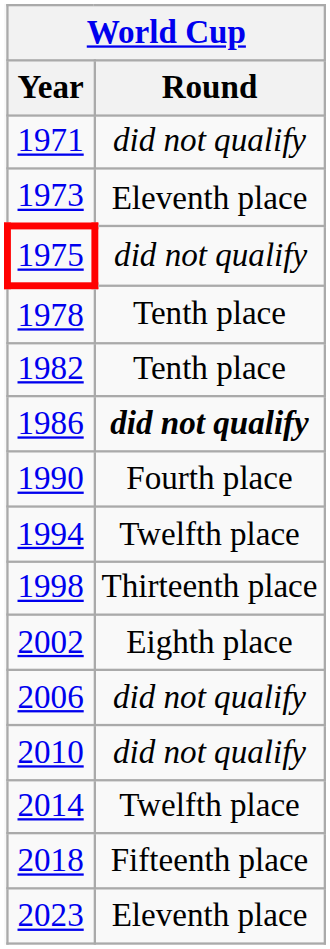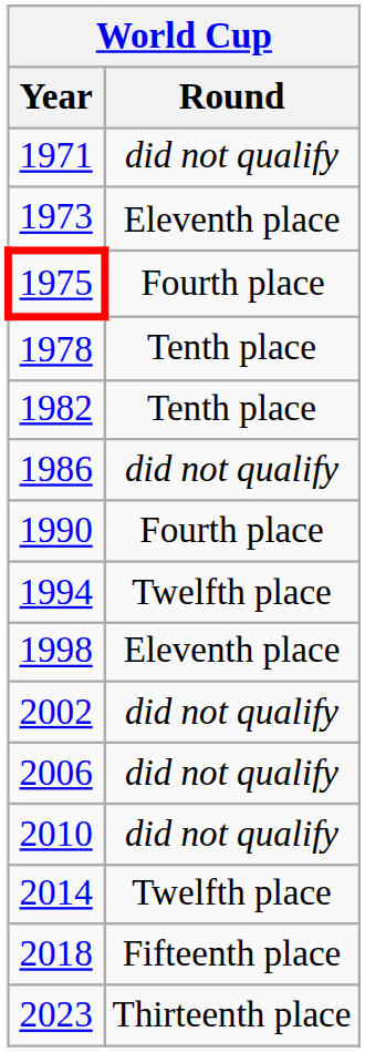 <table class="wikitable" style="text-align: center; font-size: 90%;">
 <tr>
 <th colspan="8"><a href='#'>World Cup</a></th>
 </tr>
 <tr>
 <th>Year</th>
 <th>Round</th>
 </tr>
 <tr>
 <td> <a href='#'>1971</a></td>
 <td><em>did not qualify</em></td>
 </tr>
 <tr>
 <td> <a href='#'>1973</a></td>
 <td>Eleventh place</td>
 </tr>
 <tr>
 <td style="border: 3px solid red"> <a href='#'>1975</a></td>
-<td><em>did not qualify</em></td>
+<td>Fourth place</td>
 </tr>
 <tr>
 <td> <a href='#'>1978</a></td>
 <td>Tenth place</td>
 </tr>
 <tr>
 <td> <a href='#'>1982</a></td>
 <td>Tenth place</td>
 </tr>
 <tr>
 <td> <a href='#'>1986</a></td>
-<td><strong><em>did not qualify</em></strong></td>
+<td><em>did not qualify</em></td>
 </tr>
 <tr>
 <td> <a href='#'>1990</a></td>
 <td>Fourth place</td>
 </tr>
 <tr>
 <td> <a href='#'>1994</a></td>
 <td>Twelfth place</td>
 </tr>
 <tr>
 <td> <a href='#'>1998</a></td>
-<td>Thirteenth place</td>
+<td>Eleventh place</td>
 </tr>
 <tr>
 <td> <a href='#'>2002</a></td>
-<td>Eighth place</td>
+<td><em>did not qualify</em></td>
 </tr>
 <tr>
 <td> <a href='#'>2006</a></td>
 <td><em>did not qualify</em></td>
 </tr>
 <tr>
 <td> <a href='#'>2010</a></td>
 <td><em>did not qualify</em></td>
 </tr>
 <tr>
 <td> <a href='#'>2014</a></td>
 <td>Twelfth place</td>
 </tr>
 <tr>
 <td> <a href='#'>2018</a></td>
 <td>Fifteenth place</td>
 </tr>
 <tr>
 <td> <a href='#'>2023</a></td>
-<td>Eleventh place</td>
+<td>Thirteenth place</td>
 </tr>
 </table>
